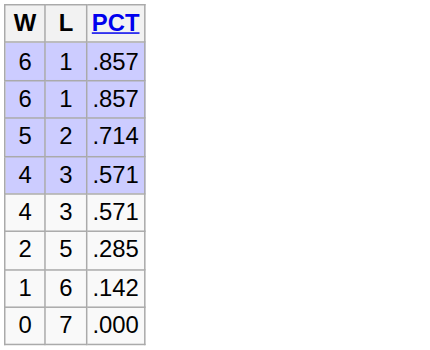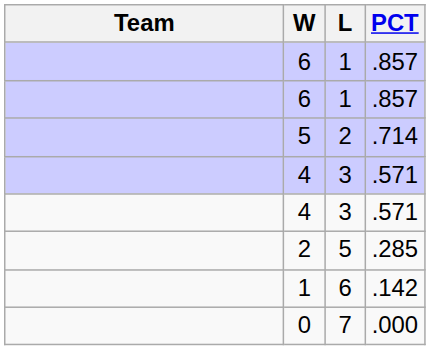 <table class="wikitable" style="text-align:center">
 <tr>
+<th width=180px>Team</th>
 <th width=20px>W</th>
 <th width=20px>L</th>
 <th width=30px><a href='#'>PCT</a></th>
 </tr>
 <tr bgcolor=#CCCCFF>
+<td align=left><strong></strong></td>
 <td>6</td>
 <td>1</td>
 <td>.857</td>
 </tr>
 <tr bgcolor=#CCCCFF>
+<td align=left></td>
 <td>6</td>
 <td>1</td>
 <td>.857</td>
 </tr>
 <tr bgcolor=#CCCCFF>
+<td align=left></td>
 <td>5</td>
 <td>2</td>
 <td>.714</td>
 </tr>
 <tr bgcolor=#CCCCFF>
+<td align=left></td>
 <td>4</td>
 <td>3</td>
 <td>.571</td>
 </tr>
 <tr>
+<td align=left></td>
 <td>4</td>
 <td>3</td>
 <td>.571</td>
 </tr>
 <tr>
+<td align=left></td>
 <td>2</td>
 <td>5</td>
 <td>.285</td>
 </tr>
 <tr>
+<td align=left></td>
 <td>1</td>
 <td>6</td>
 <td>.142</td>
 </tr>
 <tr>
+<td align=left></td>
 <td>0</td>
 <td>7</td>
 <td>.000</td>
 </tr>
 </table>
